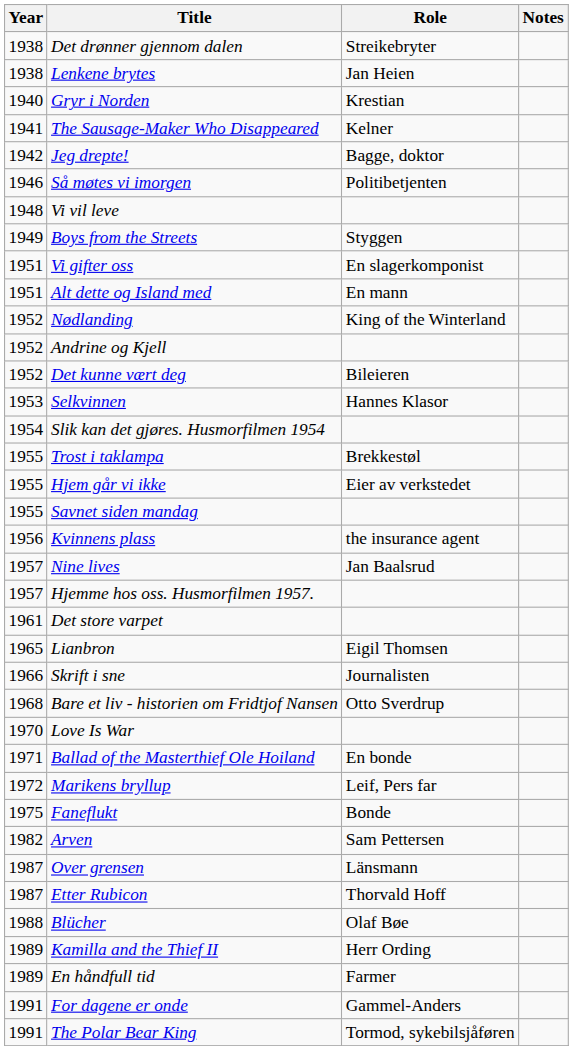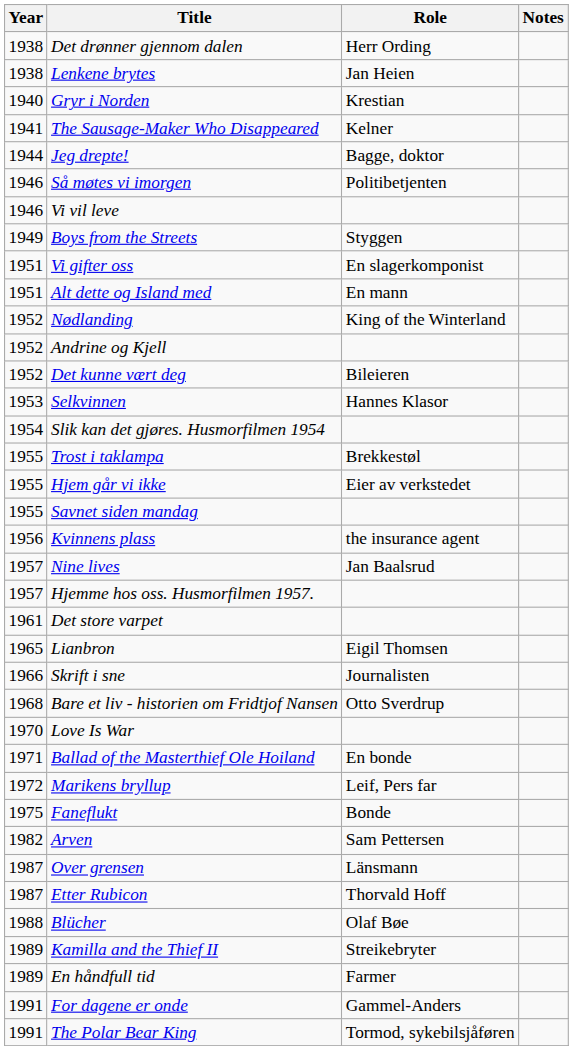 <table class="wikitable">
 <tr>
 <th>Year</th>
 <th>Title</th>
 <th>Role</th>
 <th>Notes</th>
 </tr>
 <tr>
 <td>1938</td>
 <td><em>Det drønner gjennom dalen</em></td>
-<td>Streikebryter</td>
+<td>Herr Ording</td>
 <td></td>
 </tr>
 <tr>
 <td>1938</td>
 <td><em><a href='#'>Lenkene brytes</a></em></td>
 <td>Jan Heien</td>
 <td></td>
 </tr>
 <tr>
 <td>1940</td>
 <td><em><a href='#'>Gryr i Norden</a></em></td>
 <td>Krestian</td>
 <td></td>
 </tr>
 <tr>
 <td>1941</td>
 <td><em><a href='#'>The Sausage-Maker Who Disappeared</a></em></td>
 <td>Kelner</td>
 <td></td>
 </tr>
 <tr>
-<td>1942</td>
+<td>1944</td>
 <td><em><a href='#'>Jeg drepte!</a></em></td>
 <td>Bagge, doktor</td>
 <td></td>
 </tr>
 <tr>
 <td>1946</td>
 <td><em><a href='#'>Så møtes vi imorgen</a></em></td>
 <td>Politibetjenten</td>
 <td></td>
 </tr>
 <tr>
-<td>1948</td>
+<td>1946</td>
 <td><em>Vi vil leve</em></td>
 <td></td>
 <td></td>
 </tr>
 <tr>
 <td>1949</td>
 <td><em><a href='#'>Boys from the Streets</a></em></td>
 <td>Styggen</td>
 <td></td>
 </tr>
 <tr>
 <td>1951</td>
 <td><em><a href='#'>Vi gifter oss</a></em></td>
 <td>En slagerkomponist</td>
 <td></td>
 </tr>
 <tr>
 <td>1951</td>
 <td><em><a href='#'>Alt dette og Island med</a></em></td>
 <td>En mann</td>
 <td></td>
 </tr>
 <tr>
 <td>1952</td>
 <td><em><a href='#'>Nødlanding</a></em></td>
 <td>King of the Winterland</td>
 <td></td>
 </tr>
 <tr>
 <td>1952</td>
 <td><em>Andrine og Kjell</em></td>
 <td></td>
 <td></td>
 </tr>
 <tr>
 <td>1952</td>
 <td><em><a href='#'>Det kunne vært deg</a></em></td>
 <td>Bileieren</td>
 <td></td>
 </tr>
 <tr>
 <td>1953</td>
 <td><em><a href='#'>Selkvinnen</a></em></td>
 <td>Hannes Klasor</td>
 <td></td>
 </tr>
 <tr>
 <td>1954</td>
 <td><em>Slik kan det gjøres. Husmorfilmen 1954</em></td>
 <td></td>
 <td></td>
 </tr>
 <tr>
 <td>1955</td>
 <td><em><a href='#'>Trost i taklampa</a></em></td>
 <td>Brekkestøl</td>
 <td></td>
 </tr>
 <tr>
 <td>1955</td>
 <td><em><a href='#'>Hjem går vi ikke</a></em></td>
 <td>Eier av verkstedet</td>
 <td></td>
 </tr>
 <tr>
 <td>1955</td>
 <td><em><a href='#'>Savnet siden mandag</a></em></td>
 <td></td>
 <td></td>
 </tr>
 <tr>
 <td>1956</td>
 <td><em><a href='#'>Kvinnens plass</a></em></td>
 <td>the insurance agent</td>
 <td></td>
 </tr>
 <tr>
 <td>1957</td>
 <td><em><a href='#'>Nine lives</a></em></td>
 <td>Jan Baalsrud</td>
 <td></td>
 </tr>
 <tr>
 <td>1957</td>
 <td><em>Hjemme hos oss. Husmorfilmen 1957.</em></td>
 <td></td>
 <td></td>
 </tr>
 <tr>
 <td>1961</td>
 <td><em>Det store varpet</em></td>
 <td></td>
 <td></td>
 </tr>
 <tr>
 <td>1965</td>
 <td><em>Lianbron</em></td>
 <td>Eigil Thomsen</td>
 <td></td>
 </tr>
 <tr>
 <td>1966</td>
 <td><em>Skrift i sne</em></td>
 <td>Journalisten</td>
 <td></td>
 </tr>
 <tr>
 <td>1968</td>
 <td><em>Bare et liv - historien om Fridtjof Nansen</em></td>
 <td>Otto Sverdrup</td>
 <td></td>
 </tr>
 <tr>
 <td>1970</td>
 <td><em>Love Is War</em></td>
 <td></td>
 <td></td>
 </tr>
 <tr>
 <td>1971</td>
 <td><em><a href='#'>Ballad of the Masterthief Ole Hoiland</a></em></td>
 <td>En bonde</td>
 <td></td>
 </tr>
 <tr>
 <td>1972</td>
 <td><em><a href='#'>Marikens bryllup</a></em></td>
 <td>Leif, Pers far</td>
 <td></td>
 </tr>
 <tr>
 <td>1975</td>
 <td><em><a href='#'>Faneflukt</a></em></td>
 <td>Bonde</td>
 <td></td>
 </tr>
 <tr>
 <td>1982</td>
 <td><em><a href='#'>Arven</a></em></td>
 <td>Sam Pettersen</td>
 <td></td>
 </tr>
 <tr>
 <td>1987</td>
 <td><em><a href='#'>Over grensen</a></em></td>
 <td>Länsmann</td>
 <td></td>
 </tr>
 <tr>
 <td>1987</td>
 <td><em><a href='#'>Etter Rubicon</a></em></td>
 <td>Thorvald Hoff</td>
 <td></td>
 </tr>
 <tr>
 <td>1988</td>
 <td><em><a href='#'>Blücher</a></em></td>
 <td>Olaf Bøe</td>
 <td></td>
 </tr>
 <tr>
 <td>1989</td>
 <td><em><a href='#'>Kamilla and the Thief II</a></em></td>
-<td>Herr Ording</td>
+<td>Streikebryter</td>
 <td></td>
 </tr>
 <tr>
 <td>1989</td>
 <td><em>En håndfull tid</em></td>
 <td>Farmer</td>
 <td></td>
 </tr>
 <tr>
 <td>1991</td>
 <td><em><a href='#'>For dagene er onde</a></em></td>
 <td>Gammel-Anders</td>
 <td></td>
 </tr>
 <tr>
 <td>1991</td>
 <td><em><a href='#'>The Polar Bear King</a></em></td>
 <td>Tormod, sykebilsjåføren</td>
 <td></td>
 </tr>
 </table>
